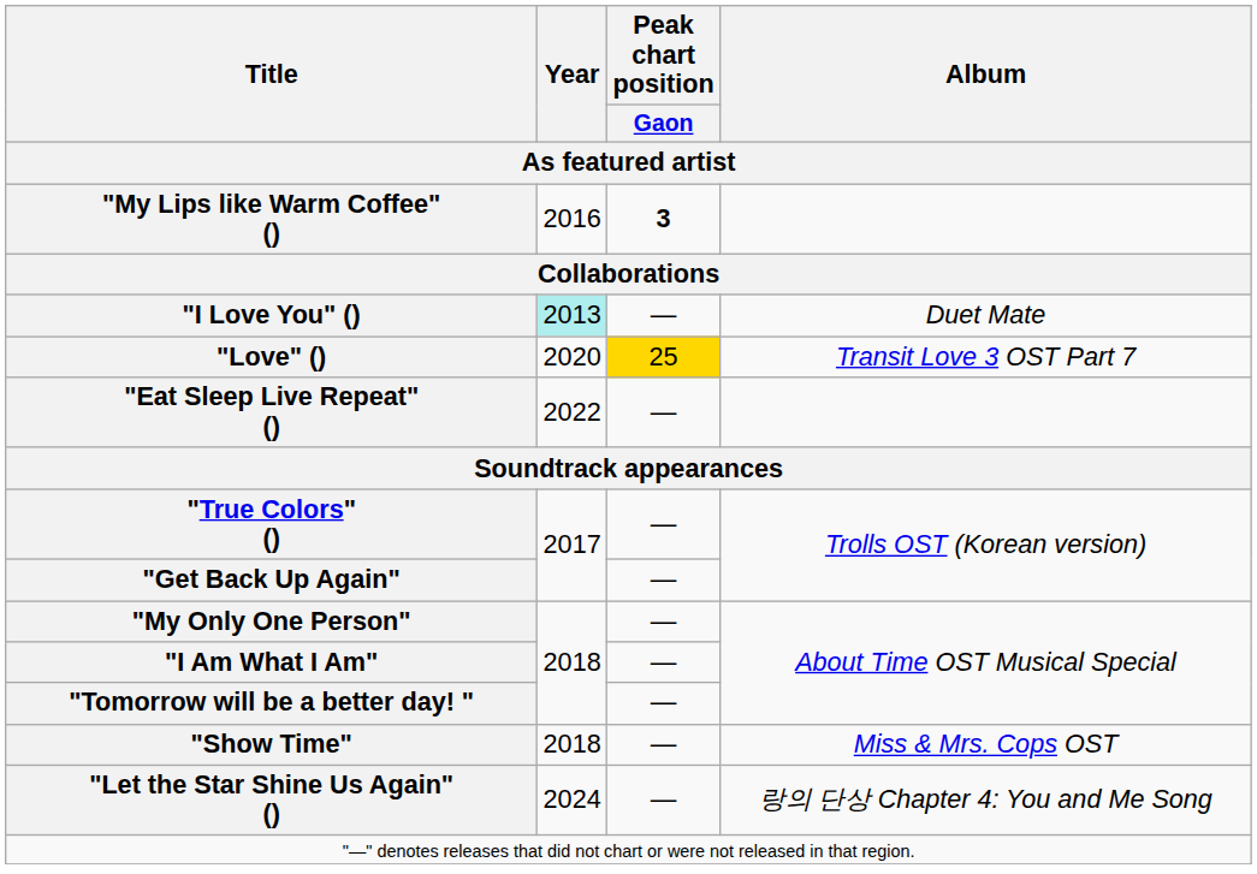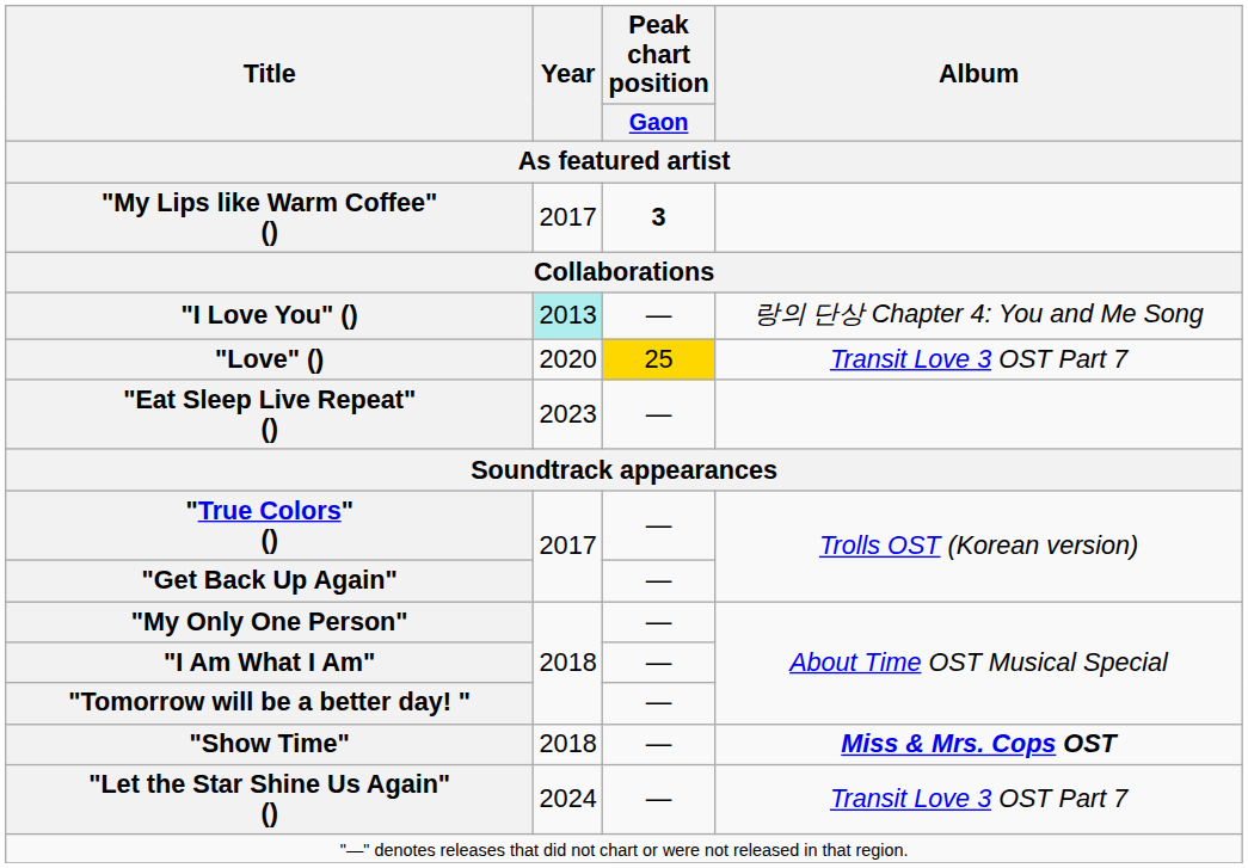 <table class="wikitable plainrowheaders" style="text-align:center">
 <tr>
 <th scope="col" rowspan="2" style="width:20em">Title</th>
 <th scope="col" rowspan="2">Year</th>
 <th scope="col">Peak chart position</th>
 <th scope="col" rowspan="2" style="width:20em">Album</th>
 </tr>
 <tr>
 <th style="width:3em;font-size:90%"><a href='#'>Gaon</a><br></th>
 </tr>
 <tr>
 <th colspan="6">As featured artist</th>
 </tr>
 <tr>
 <th scope="row">"My Lips like Warm Coffee"<br>() <br></th>
-<td>2016</td>
+<td>2017</td>
 <td><strong>3</strong></td>
 <td></td>
 </tr>
 <tr>
 <th colspan="6">Collaborations</th>
 </tr>
 <tr>
 <th scope="row">"I Love You" ()<br></th>
 <td style="background: paleturquoise;">2013</td>
 <td>—</td>
-<td><em>Duet Mate</em></td>
+<td><em>랑의 단상 Chapter 4: You and Me Song</em></td>
 </tr>
 <tr>
 <th scope="row">"Love" () <br></th>
 <td>2020</td>
 <td style="background: gold;">25</td>
 <td><em><a href='#'>Transit Love 3</a> OST Part 7</em></td>
 </tr>
 <tr>
 <th scope="row">"Eat Sleep Live Repeat"<br>() <br></th>
-<td>2022</td>
+<td>2023</td>
 <td>—</td>
 <td></td>
 </tr>
 <tr>
 <th colspan="6">Soundtrack appearances</th>
 </tr>
 <tr>
 <th scope="row">"<a href='#'>True Colors</a>"<br>()<br></th>
 <td rowspan="2">2017</td>
 <td>—</td>
 <td rowspan="2"><em><a href='#'>Trolls OST</a> (Korean version)</em></td>
 </tr>
 <tr>
 <th scope="row">"Get Back Up Again"</th>
 <td>—</td>
 </tr>
 <tr>
 <th scope="row">"My Only One Person"</th>
 <td rowspan="3">2018</td>
 <td>—</td>
 <td rowspan="3"><em><a href='#'>About Time</a> OST Musical Special</em></td>
 </tr>
 <tr>
 <th scope="row">"I Am What I Am"</th>
 <td>—</td>
 </tr>
 <tr>
 <th scope="row">"Tomorrow will be a better day! "</th>
 <td>—</td>
 </tr>
 <tr>
 <th scope="row">"Show Time"<br></th>
 <td>2018</td>
 <td>—</td>
-<td><em><a href='#'>Miss & Mrs. Cops</a> OST</em></td>
+<td><strong><em><a href='#'>Miss & Mrs. Cops</a> OST</em></strong></td>
 </tr>
 <tr>
 <th scope="row">"Let the Star Shine Us Again"<br>()<br></th>
 <td>2024</td>
 <td>—</td>
-<td><em>랑의 단상 Chapter 4: You and Me Song</em></td>
+<td><em><a href='#'>Transit Love 3</a> OST Part 7</em></td>
 </tr>
 <tr>
 <td colspan="6" style="font-size:8pt">"—" denotes releases that did not chart or were not released in that region.</td>
 </tr>
 </table>
